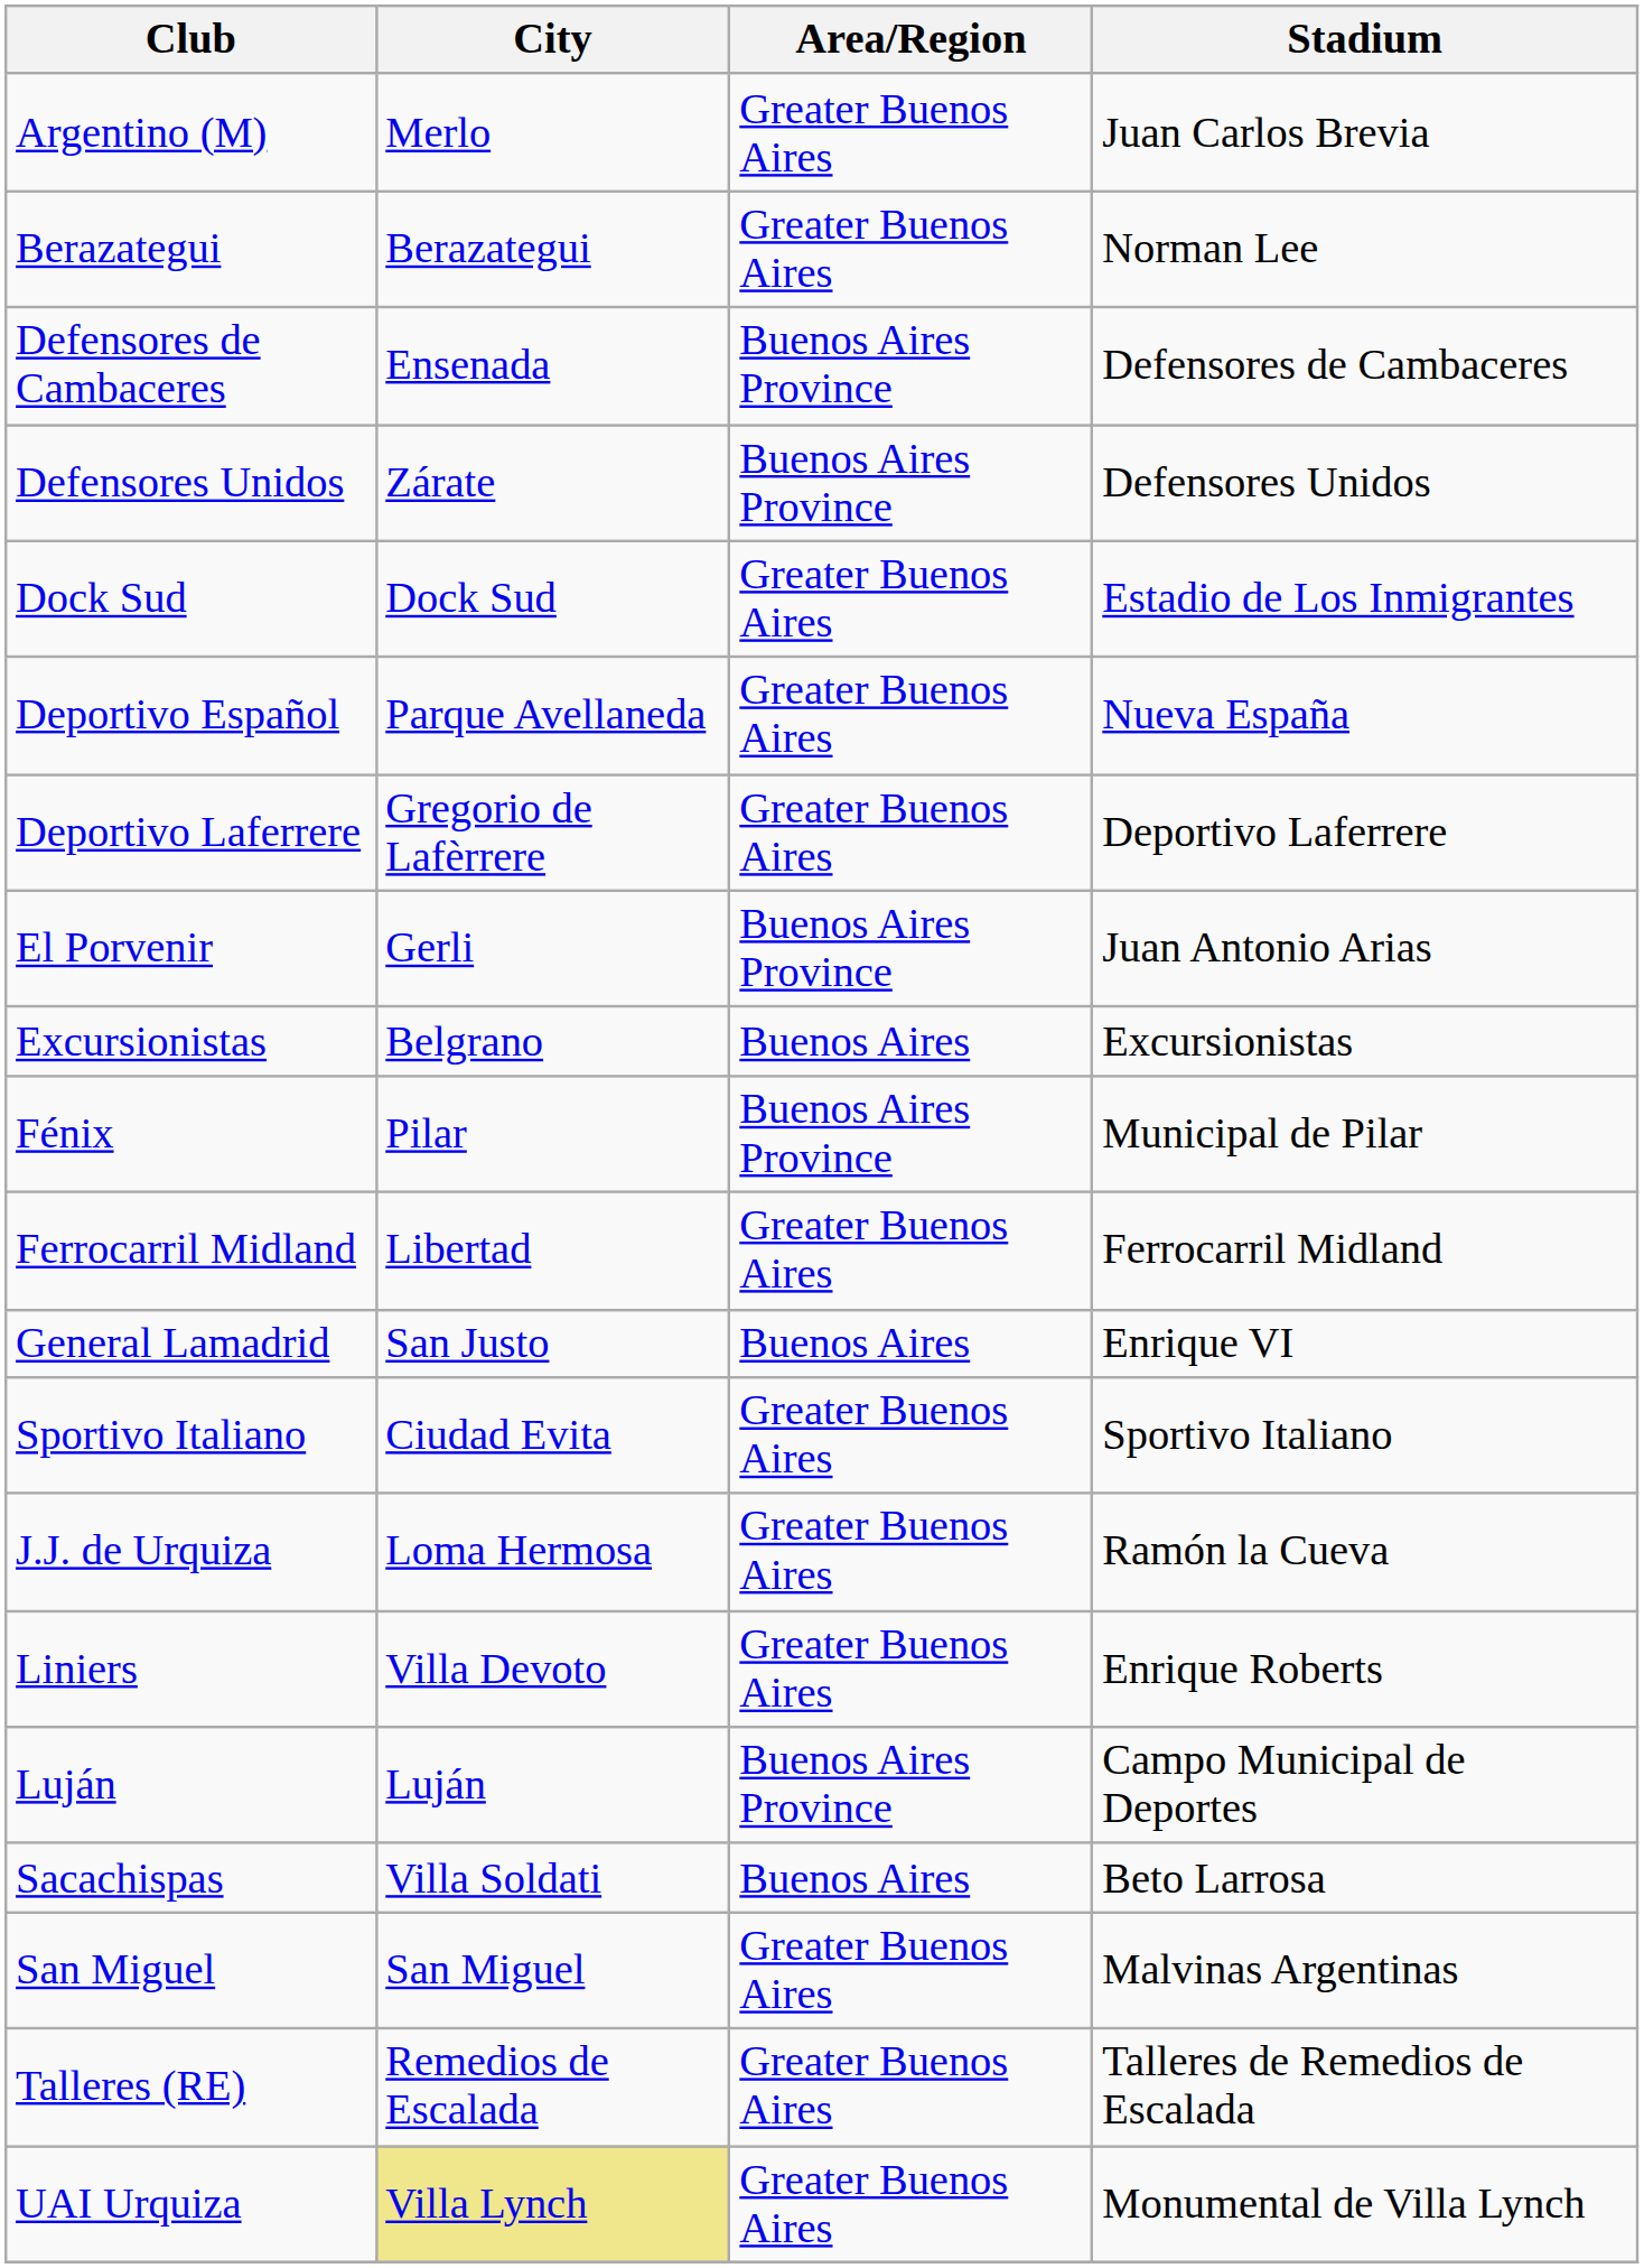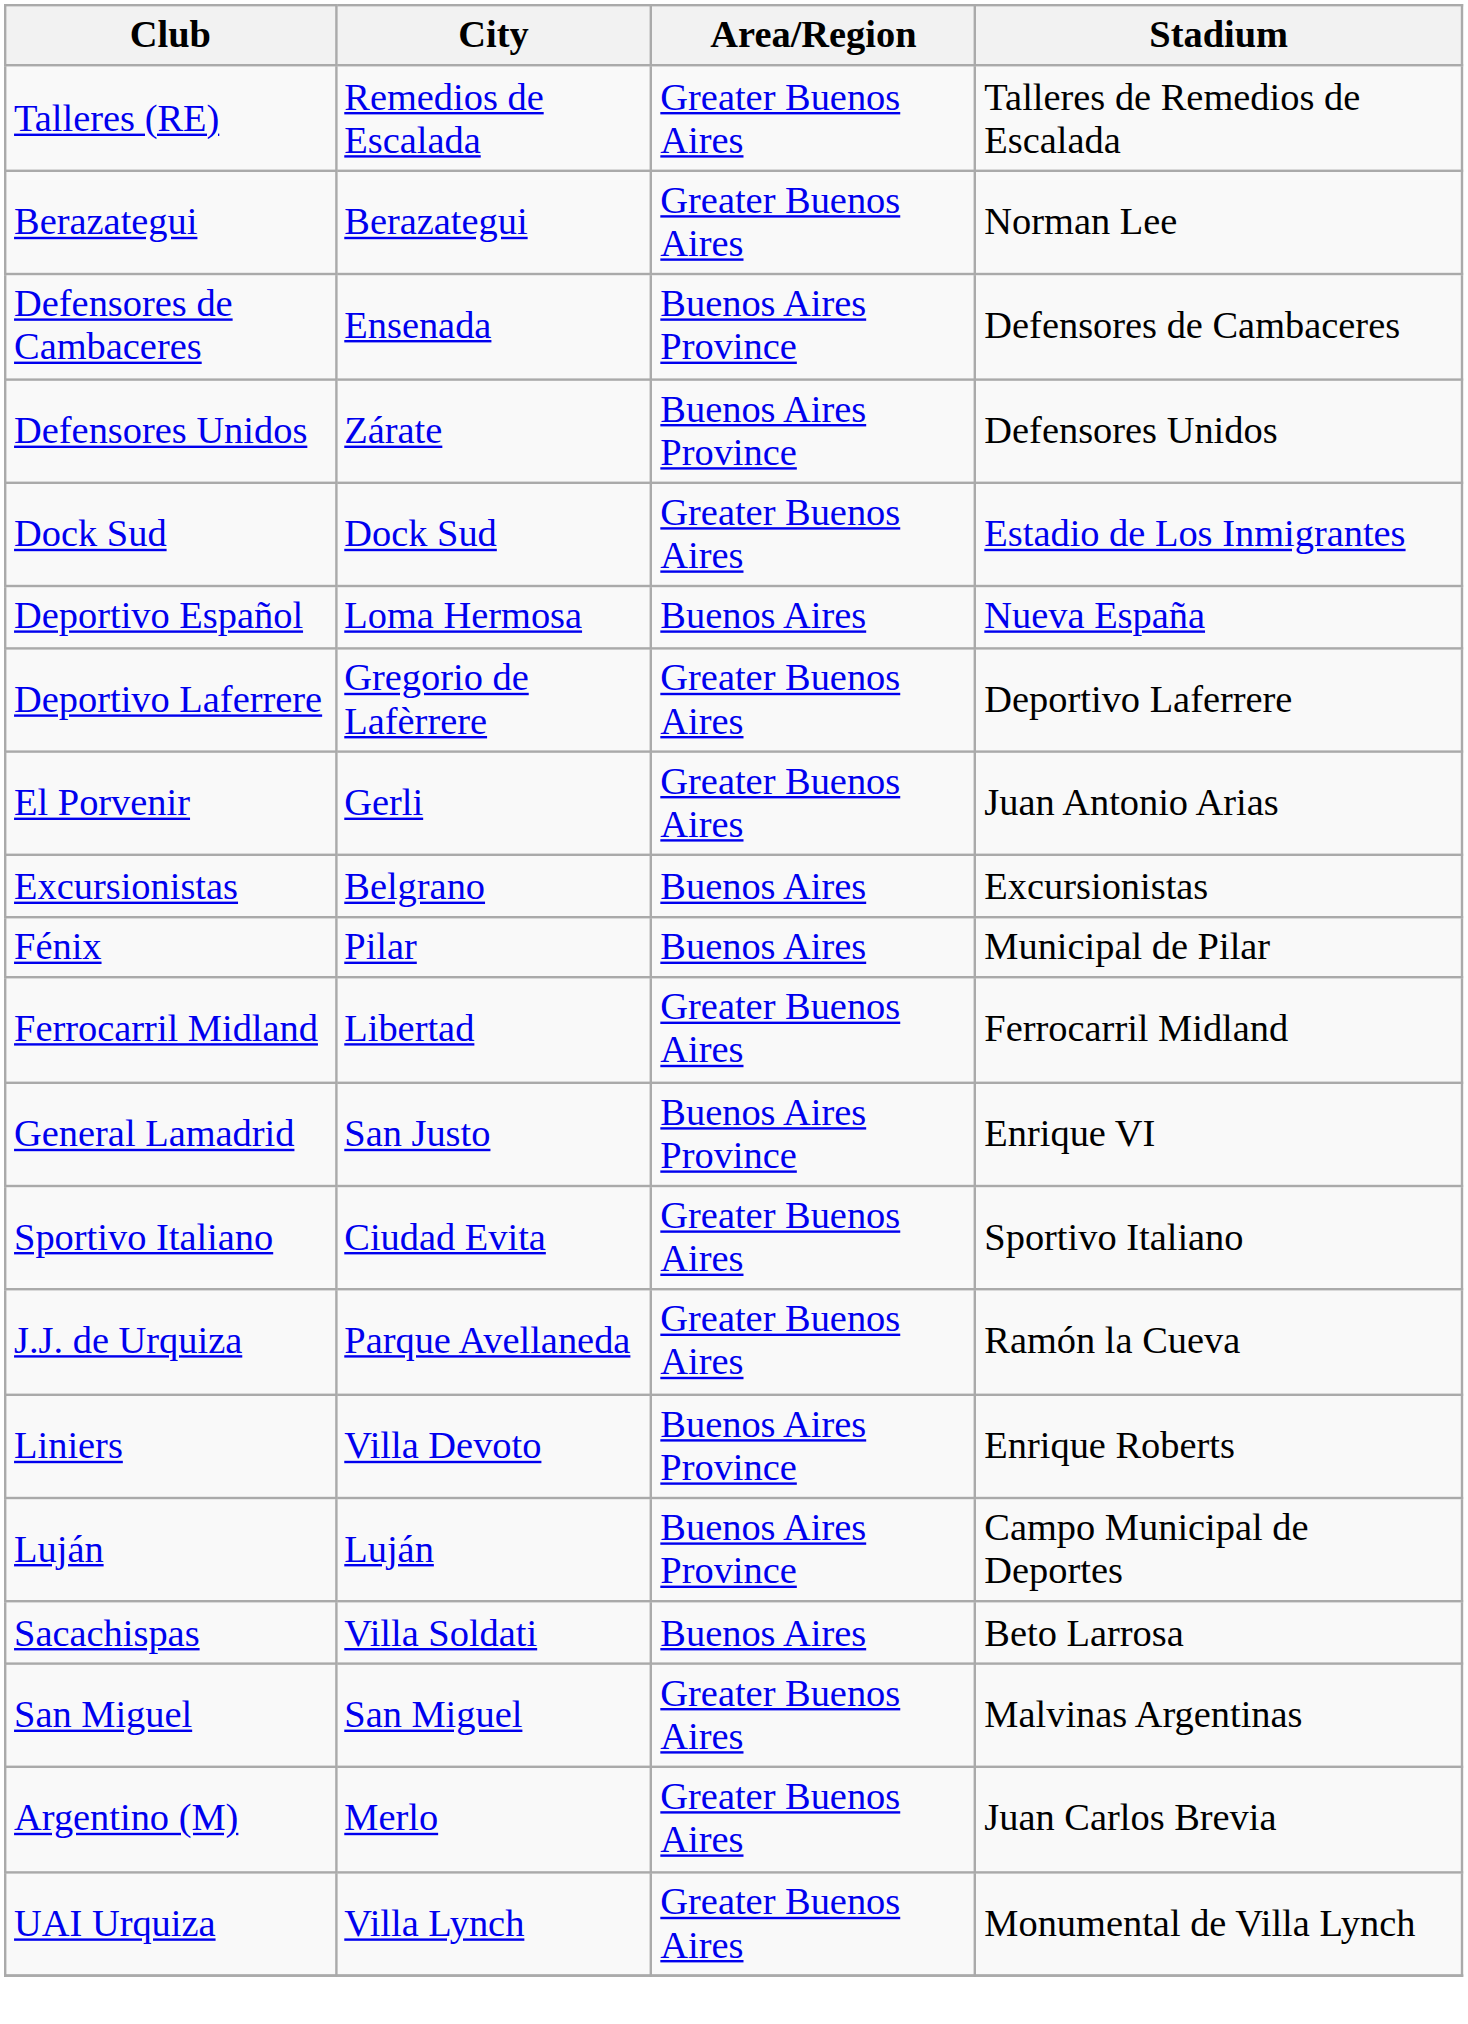 <table class="wikitable">
 <tr>
 <th width=150px>Club</th>
 <th width=150px>City</th>
 <th width=150px>Area/Region</th>
 <th width=250px>Stadium</th>
 </tr>
 <tr>
-<td><a href='#'>Argentino (M)</a></td>
-<td><a href='#'>Merlo</a></td>
+<td><a href='#'>Talleres (RE)</a></td>
+<td><a href='#'>Remedios de Escalada</a></td>
 <td><a href='#'>Greater Buenos Aires</a></td>
-<td>Juan Carlos Brevia</td>
+<td>Talleres de Remedios de Escalada</td>
 </tr>
 <tr>
 <td><a href='#'>Berazategui</a></td>
 <td><a href='#'>Berazategui</a></td>
 <td><a href='#'>Greater Buenos Aires</a></td>
 <td>Norman Lee</td>
 </tr>
 <tr>
 <td><a href='#'>Defensores de Cambaceres</a></td>
 <td><a href='#'>Ensenada</a></td>
 <td><a href='#'>Buenos Aires Province</a></td>
 <td>Defensores de Cambaceres</td>
 </tr>
 <tr>
 <td><a href='#'>Defensores Unidos</a></td>
 <td><a href='#'>Zárate</a></td>
 <td><a href='#'>Buenos Aires Province</a></td>
 <td>Defensores Unidos</td>
 </tr>
 <tr>
 <td><a href='#'>Dock Sud</a></td>
 <td><a href='#'>Dock Sud</a></td>
 <td><a href='#'>Greater Buenos Aires</a></td>
 <td><a href='#'>Estadio de Los Inmigrantes</a></td>
 </tr>
 <tr>
 <td><a href='#'>Deportivo Español</a></td>
-<td><a href='#'>Parque Avellaneda</a></td>
-<td><a href='#'>Greater Buenos Aires</a></td>
+<td><a href='#'>Loma Hermosa</a></td>
+<td><a href='#'>Buenos Aires</a></td>
 <td><a href='#'>Nueva España</a></td>
 </tr>
 <tr>
 <td><a href='#'>Deportivo Laferrere</a></td>
 <td><a href='#'>Gregorio de Lafèrrere</a></td>
 <td><a href='#'>Greater Buenos Aires</a></td>
 <td>Deportivo Laferrere</td>
 </tr>
 <tr>
 <td><a href='#'>El Porvenir</a></td>
 <td><a href='#'>Gerli</a></td>
-<td><a href='#'>Buenos Aires Province</a></td>
+<td><a href='#'>Greater Buenos Aires</a></td>
 <td>Juan Antonio Arias</td>
 </tr>
 <tr>
 <td><a href='#'>Excursionistas</a></td>
 <td><a href='#'>Belgrano</a></td>
 <td><a href='#'>Buenos Aires</a></td>
 <td>Excursionistas</td>
 </tr>
 <tr>
 <td><a href='#'>Fénix</a></td>
 <td><a href='#'>Pilar</a></td>
-<td><a href='#'>Buenos Aires Province</a></td>
+<td><a href='#'>Buenos Aires</a></td>
 <td>Municipal de Pilar</td>
 </tr>
 <tr>
 <td><a href='#'>Ferrocarril Midland</a></td>
 <td><a href='#'>Libertad</a></td>
 <td><a href='#'>Greater Buenos Aires</a></td>
 <td>Ferrocarril Midland</td>
 </tr>
 <tr>
 <td><a href='#'>General Lamadrid</a></td>
 <td><a href='#'>San Justo</a></td>
-<td><a href='#'>Buenos Aires</a></td>
+<td><a href='#'>Buenos Aires Province</a></td>
 <td>Enrique VI</td>
 </tr>
 <tr>
 <td><a href='#'>Sportivo Italiano</a></td>
 <td><a href='#'>Ciudad Evita</a></td>
 <td><a href='#'>Greater Buenos Aires</a></td>
 <td>Sportivo Italiano</td>
 </tr>
 <tr>
 <td><a href='#'>J.J. de Urquiza</a></td>
-<td><a href='#'>Loma Hermosa</a></td>
+<td><a href='#'>Parque Avellaneda</a></td>
 <td><a href='#'>Greater Buenos Aires</a></td>
 <td>Ramón la Cueva</td>
 </tr>
 <tr>
 <td><a href='#'>Liniers</a></td>
 <td><a href='#'>Villa Devoto</a></td>
-<td><a href='#'>Greater Buenos Aires</a></td>
+<td><a href='#'>Buenos Aires Province</a></td>
 <td>Enrique Roberts</td>
 </tr>
 <tr>
 <td><a href='#'>Luján</a></td>
 <td><a href='#'>Luján</a></td>
 <td><a href='#'>Buenos Aires Province</a></td>
 <td>Campo Municipal de Deportes</td>
 </tr>
 <tr>
 <td><a href='#'>Sacachispas</a></td>
 <td><a href='#'>Villa Soldati</a></td>
 <td><a href='#'>Buenos Aires</a></td>
 <td>Beto Larrosa</td>
 </tr>
 <tr>
 <td><a href='#'>San Miguel</a></td>
 <td><a href='#'>San Miguel</a></td>
 <td><a href='#'>Greater Buenos Aires</a></td>
 <td>Malvinas Argentinas</td>
 </tr>
 <tr>
-<td><a href='#'>Talleres (RE)</a></td>
-<td><a href='#'>Remedios de Escalada</a></td>
+<td><a href='#'>Argentino (M)</a></td>
+<td><a href='#'>Merlo</a></td>
 <td><a href='#'>Greater Buenos Aires</a></td>
-<td>Talleres de Remedios de Escalada</td>
+<td>Juan Carlos Brevia</td>
 </tr>
 <tr>
 <td><a href='#'>UAI Urquiza</a></td>
-<td style="background: khaki;"><a href='#'>Villa Lynch</a></td>
+<td><a href='#'>Villa Lynch</a></td>
 <td><a href='#'>Greater Buenos Aires</a></td>
 <td>Monumental de Villa Lynch</td>
 </tr>
 <tr>
 </tr>
 </table>
